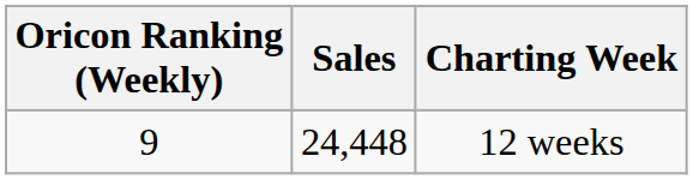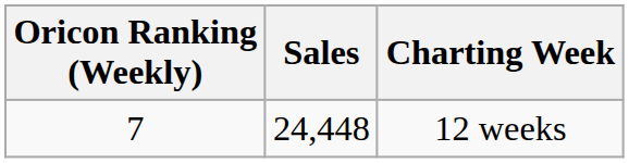 <table class="wikitable">
 <tr>
 <th align="center">Oricon Ranking<br>(Weekly)</th>
 <th align="center">Sales</th>
 <th align="center">Charting Week</th>
 </tr>
 <tr>
-<td align="center">9</td>
+<td align="center">7</td>
 <td align="center">24,448</td>
 <td align="center">12 weeks</td>
 </tr>
 </table>
